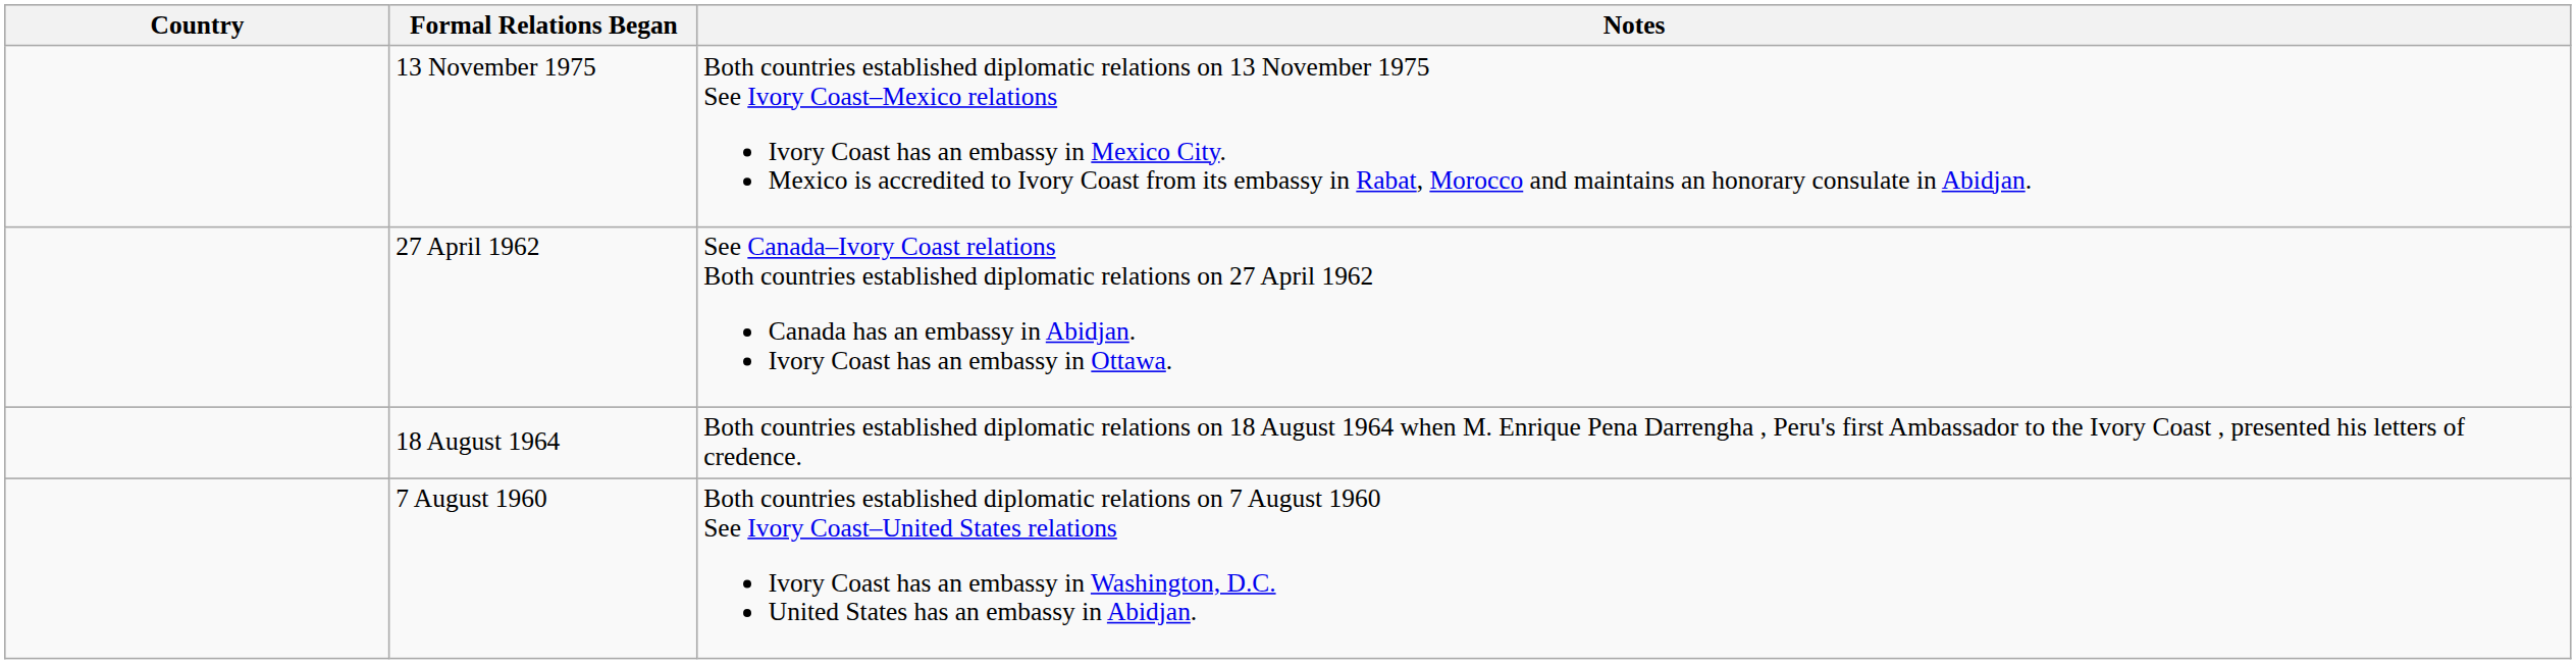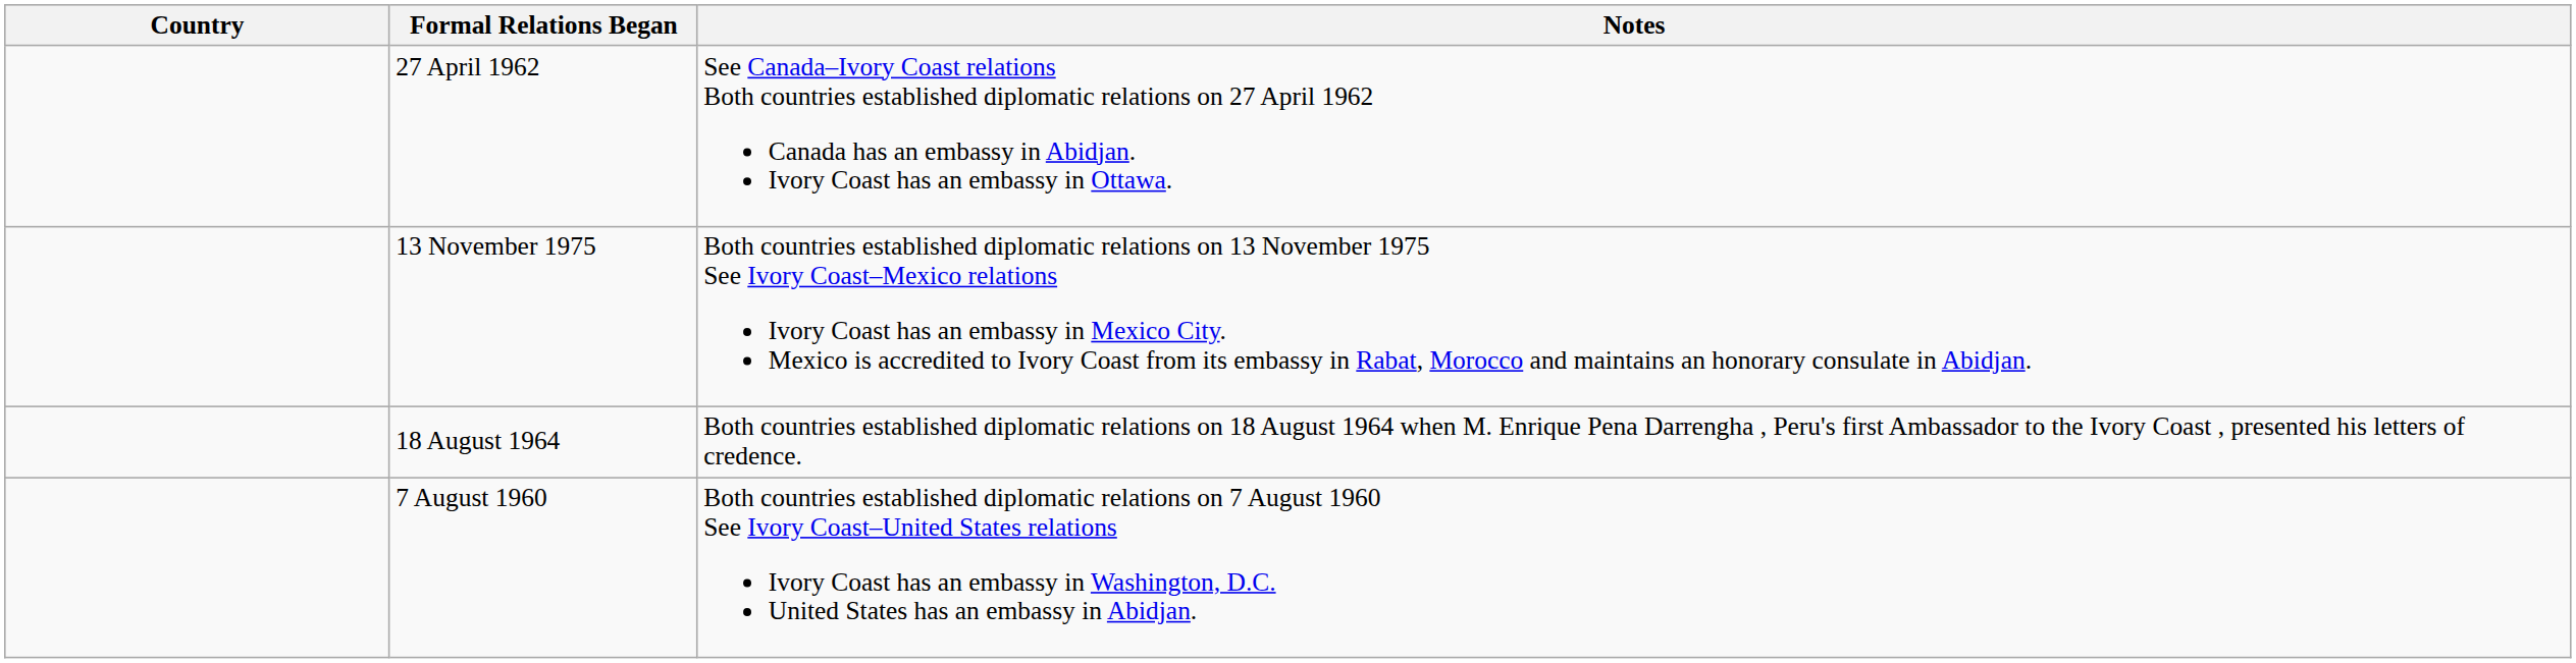 <table class="wikitable sortable" style="width:100%; margin:auto;">
 <tr>
 <th style="width:15%;">Country</th>
 <th style="width:12%;">Formal Relations Began</th>
 <th>Notes</th>
 </tr>
 <tr valign="top">
 <td></td>
-<td>13 November 1975</td>
-<td>Both countries established diplomatic relations on 13 November 1975<br>See <a href='#'>Ivory Coast–Mexico relations</a><ul><li>Ivory Coast has an embassy in <a href='#'>Mexico City</a>.</li><li>Mexico is accredited to Ivory Coast from its embassy in <a href='#'>Rabat</a>, <a href='#'>Morocco</a> and maintains an honorary consulate in <a href='#'>Abidjan</a>.</li></ul></td>
+<td>27 April 1962</td>
+<td>See <a href='#'>Canada–Ivory Coast relations</a><br>Both countries established diplomatic relations on 27 April 1962<ul><li>Canada has an embassy in <a href='#'>Abidjan</a>.</li><li>Ivory Coast has an embassy in <a href='#'>Ottawa</a>.</li></ul></td>
 </tr>
 <tr valign="top">
 <td></td>
-<td>27 April 1962</td>
-<td>See <a href='#'>Canada–Ivory Coast relations</a><br>Both countries established diplomatic relations on 27 April 1962<ul><li>Canada has an embassy in <a href='#'>Abidjan</a>.</li><li>Ivory Coast has an embassy in <a href='#'>Ottawa</a>.</li></ul></td>
+<td>13 November 1975</td>
+<td>Both countries established diplomatic relations on 13 November 1975<br>See <a href='#'>Ivory Coast–Mexico relations</a><ul><li>Ivory Coast has an embassy in <a href='#'>Mexico City</a>.</li><li>Mexico is accredited to Ivory Coast from its embassy in <a href='#'>Rabat</a>, <a href='#'>Morocco</a> and maintains an honorary consulate in <a href='#'>Abidjan</a>.</li></ul></td>
 </tr>
 <tr>
 <td></td>
 <td>18 August 1964</td>
 <td>Both countries established diplomatic relations on 18 August 1964 when M. Enrique Pena Darrengha , Peru's first Ambassador to the Ivory Coast , presented his letters of credence.</td>
 </tr>
 <tr valign="top">
 <td></td>
 <td>7 August 1960</td>
 <td>Both countries established diplomatic relations on 7 August 1960<br>See <a href='#'>Ivory Coast–United States relations</a><ul><li>Ivory Coast has an embassy in <a href='#'>Washington, D.C.</a></li><li>United States has an embassy in <a href='#'>Abidjan</a>.</li></ul></td>
 </tr>
 </table>
